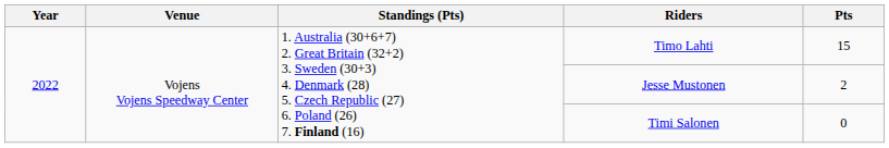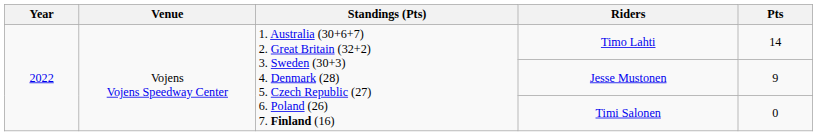 <table class="wikitable"   style="font-size: 95%; width: 80%; text-align: center;">
 <tr>
 <th width=80>Year</th>
 <th width=200>Venue</th>
 <th width=300>Standings (Pts)</th>
 <th width=250>Riders</th>
 <th width=80>Pts</th>
 </tr>
 <tr>
 <td rowspan="5"><a href='#'>2022</a></td>
 <td rowspan="5"><br>Vojens<br><a href='#'>Vojens Speedway Center</a></td>
 <td rowspan="5" style="text-align: left;">1.  <a href='#'>Australia</a> (30+6+7)<br> 2.  <a href='#'>Great Britain</a> (32+2)<br>3.  <a href='#'>Sweden</a> (30+3)<br>4.  <a href='#'>Denmark</a> (28)<br>5.  <a href='#'>Czech Republic</a> (27)<br>6.  <a href='#'>Poland</a> (26)<br>7.  <strong>Finland</strong> (16)</td>
 <td><a href='#'>Timo Lahti</a></td>
-<td>15</td>
+<td>14</td>
 </tr>
 <tr>
 <td><a href='#'>Jesse Mustonen</a></td>
-<td>2</td>
+<td>9</td>
 </tr>
 <tr>
 <td><a href='#'>Timi Salonen</a></td>
 <td>0</td>
 </tr>
 </table>
